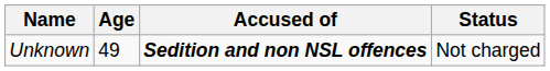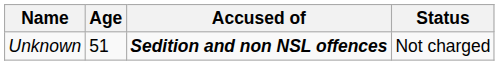 <table class="wikitable">
 <tr>
 <th>Name</th>
 <th>Age</th>
 <th>Accused of</th>
 <th>Status</th>
 </tr>
 <tr>
 <td><em>Unknown</em></td>
-<td>49</td>
+<td>51</td>
 <td><strong><em>Sedition and non NSL offences</em></strong></td>
 <td>Not charged</td>
 </tr>
 </table>
